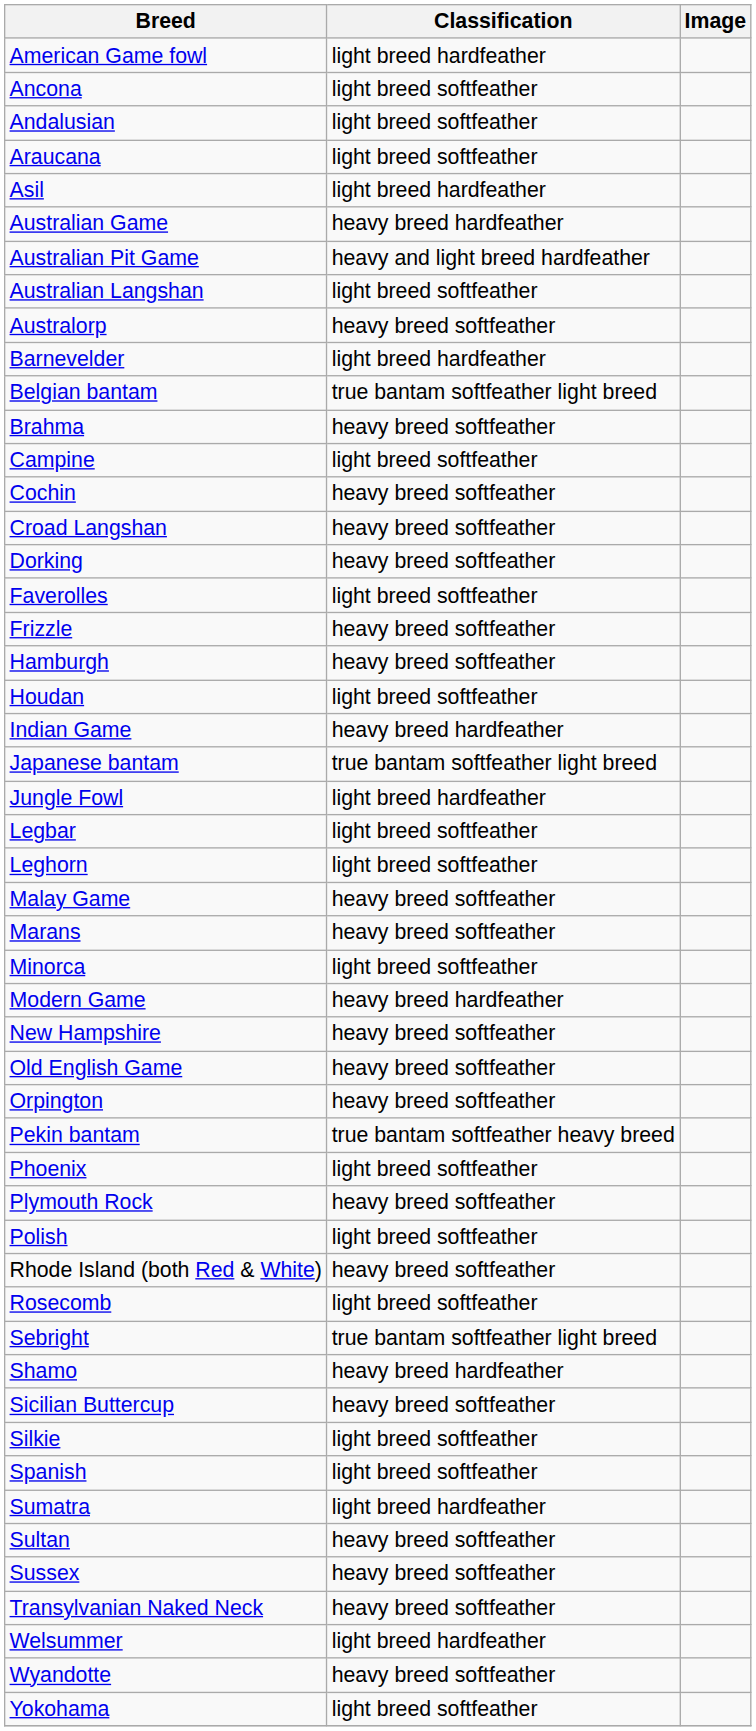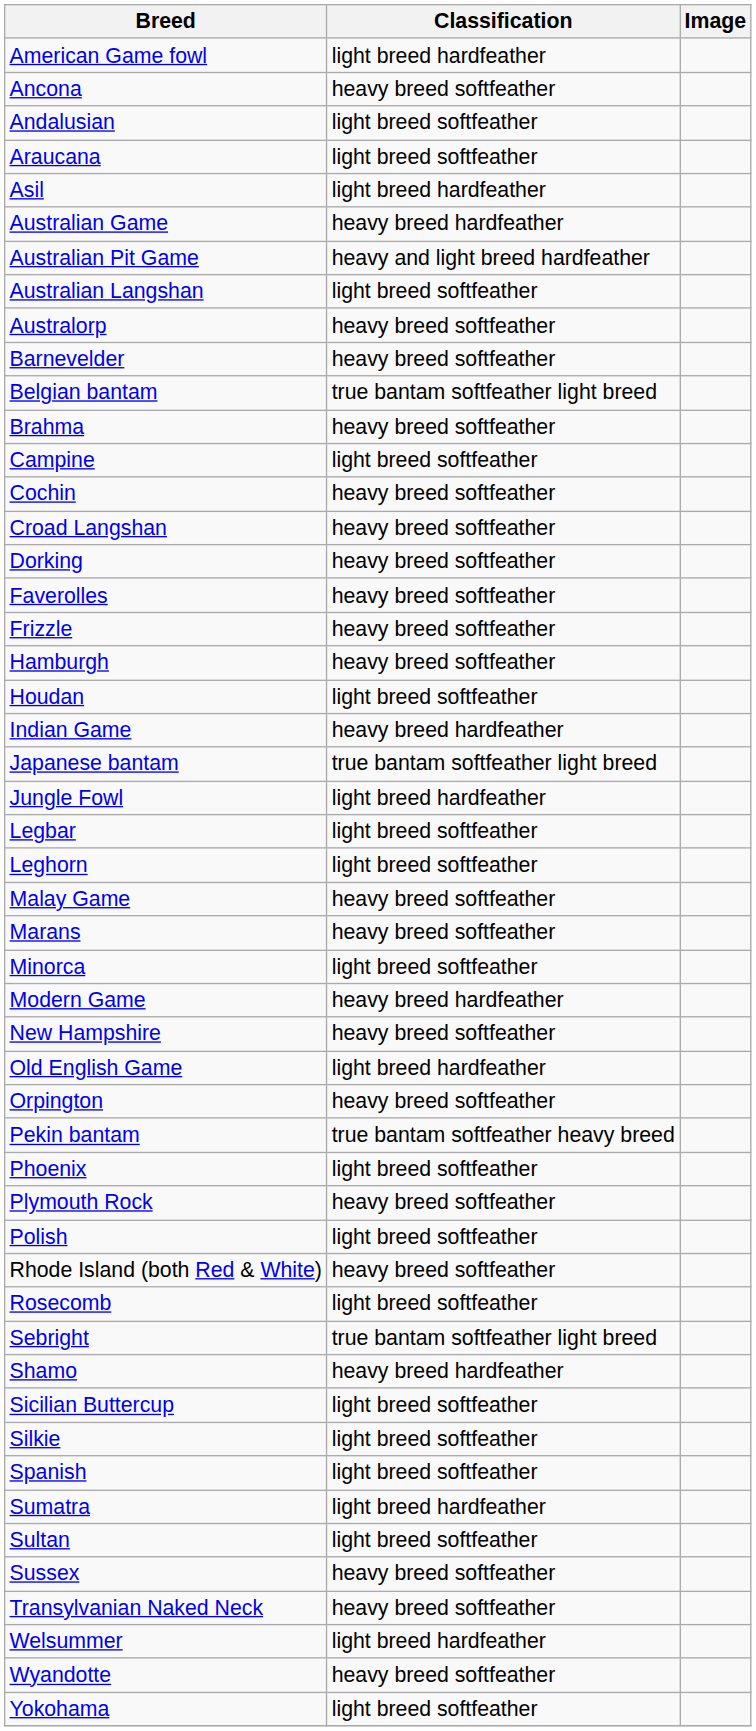 <table class="wikitable sortable">
 <tr>
 <th>Breed</th>
 <th>Classification</th>
 <th>Image</th>
 </tr>
 <tr>
 <td><a href='#'>American Game fowl</a></td>
 <td>light breed hardfeather</td>
 <td></td>
 </tr>
 <tr>
 <td><a href='#'>Ancona</a></td>
-<td>light breed softfeather</td>
+<td>heavy breed softfeather</td>
 <td></td>
 </tr>
 <tr>
 <td><a href='#'>Andalusian</a></td>
 <td>light breed softfeather</td>
 <td></td>
 </tr>
 <tr>
 <td><a href='#'>Araucana</a></td>
 <td>light breed softfeather</td>
 <td></td>
 </tr>
 <tr>
 <td><a href='#'>Asil</a></td>
 <td>light breed hardfeather</td>
 <td></td>
 </tr>
 <tr>
 <td><a href='#'>Australian Game</a></td>
 <td>heavy breed hardfeather</td>
 <td></td>
 </tr>
 <tr>
 <td><a href='#'>Australian Pit Game</a></td>
 <td>heavy and light breed hardfeather</td>
 <td></td>
 </tr>
 <tr>
 <td><a href='#'>Australian Langshan</a></td>
 <td>light breed softfeather</td>
 <td></td>
 </tr>
 <tr>
 <td><a href='#'>Australorp</a></td>
 <td>heavy breed softfeather</td>
 <td></td>
 </tr>
 <tr>
 <td><a href='#'>Barnevelder</a></td>
-<td>light breed hardfeather</td>
+<td>heavy breed softfeather</td>
 <td></td>
 </tr>
 <tr>
 <td><a href='#'>Belgian bantam</a></td>
 <td>true bantam softfeather light breed</td>
 <td></td>
 </tr>
 <tr>
 <td><a href='#'>Brahma</a></td>
 <td>heavy breed softfeather</td>
 <td></td>
 </tr>
 <tr>
 <td><a href='#'>Campine</a></td>
 <td>light breed softfeather</td>
 <td></td>
 </tr>
 <tr>
 <td><a href='#'>Cochin</a></td>
 <td>heavy breed softfeather</td>
 <td></td>
 </tr>
 <tr>
 <td><a href='#'>Croad Langshan</a></td>
 <td>heavy breed softfeather</td>
 <td></td>
 </tr>
 <tr>
 <td><a href='#'>Dorking</a></td>
 <td>heavy breed softfeather</td>
 <td></td>
 </tr>
 <tr>
 <td><a href='#'>Faverolles</a></td>
-<td>light breed softfeather</td>
+<td>heavy breed softfeather</td>
 <td></td>
 </tr>
 <tr>
 <td><a href='#'>Frizzle</a></td>
 <td>heavy breed softfeather</td>
 <td></td>
 </tr>
 <tr>
 <td><a href='#'>Hamburgh</a></td>
 <td>heavy breed softfeather</td>
 <td></td>
 </tr>
 <tr>
 <td><a href='#'>Houdan</a></td>
 <td>light breed softfeather</td>
 <td></td>
 </tr>
 <tr>
 <td><a href='#'>Indian Game</a></td>
 <td>heavy breed hardfeather</td>
 <td></td>
 </tr>
 <tr>
 <td><a href='#'>Japanese bantam</a></td>
 <td>true bantam softfeather light breed</td>
 <td></td>
 </tr>
 <tr>
 <td><a href='#'>Jungle Fowl</a></td>
 <td>light breed hardfeather</td>
 <td></td>
 </tr>
 <tr>
 <td><a href='#'>Legbar</a></td>
 <td>light breed softfeather</td>
 <td></td>
 </tr>
 <tr>
 <td><a href='#'>Leghorn</a></td>
 <td>light breed softfeather</td>
 <td></td>
 </tr>
 <tr>
 <td><a href='#'>Malay Game</a></td>
 <td>heavy breed softfeather</td>
 <td></td>
 </tr>
 <tr>
 <td><a href='#'>Marans</a></td>
 <td>heavy breed softfeather</td>
 <td></td>
 </tr>
 <tr>
 <td><a href='#'>Minorca</a></td>
 <td>light breed softfeather</td>
 <td></td>
 </tr>
 <tr>
 <td><a href='#'>Modern Game</a></td>
 <td>heavy breed hardfeather</td>
 <td></td>
 </tr>
 <tr>
 <td><a href='#'>New Hampshire</a></td>
 <td>heavy breed softfeather</td>
 <td></td>
 </tr>
 <tr>
 <td><a href='#'>Old English Game</a></td>
-<td>heavy breed softfeather</td>
+<td>light breed hardfeather</td>
 <td></td>
 </tr>
 <tr>
 <td><a href='#'>Orpington</a></td>
 <td>heavy breed softfeather</td>
 <td></td>
 </tr>
 <tr>
 <td><a href='#'>Pekin bantam</a></td>
 <td>true bantam softfeather heavy breed</td>
 <td></td>
 </tr>
 <tr>
 <td><a href='#'>Phoenix</a></td>
 <td>light breed softfeather</td>
 <td></td>
 </tr>
 <tr>
 <td><a href='#'>Plymouth Rock</a></td>
 <td>heavy breed softfeather</td>
 <td></td>
 </tr>
 <tr>
 <td><a href='#'>Polish</a></td>
 <td>light breed softfeather</td>
 <td></td>
 </tr>
 <tr>
 <td>Rhode Island (both <a href='#'>Red</a> & <a href='#'>White</a>)</td>
 <td>heavy breed softfeather</td>
 <td></td>
 </tr>
 <tr>
 <td><a href='#'>Rosecomb</a></td>
 <td>light breed softfeather</td>
 <td></td>
 </tr>
 <tr>
 <td><a href='#'>Sebright</a></td>
 <td>true bantam softfeather light breed</td>
 <td></td>
 </tr>
 <tr>
 <td><a href='#'>Shamo</a></td>
 <td>heavy breed hardfeather</td>
 <td></td>
 </tr>
 <tr>
 <td><a href='#'>Sicilian Buttercup</a></td>
-<td>heavy breed softfeather</td>
+<td>light breed softfeather</td>
 <td></td>
 </tr>
 <tr>
 <td><a href='#'>Silkie</a></td>
 <td>light breed softfeather</td>
 <td></td>
 </tr>
 <tr>
 <td><a href='#'>Spanish</a></td>
 <td>light breed softfeather</td>
 <td></td>
 </tr>
 <tr>
 <td><a href='#'>Sumatra</a></td>
 <td>light breed hardfeather</td>
 <td></td>
 </tr>
 <tr>
 <td><a href='#'>Sultan</a></td>
-<td>heavy breed softfeather</td>
+<td>light breed softfeather</td>
 <td></td>
 </tr>
 <tr>
 <td><a href='#'>Sussex</a></td>
 <td>heavy breed softfeather</td>
 <td></td>
 </tr>
 <tr>
 <td><a href='#'>Transylvanian Naked Neck</a></td>
 <td>heavy breed softfeather</td>
 <td></td>
 </tr>
 <tr>
 <td><a href='#'>Welsummer</a></td>
 <td>light breed hardfeather</td>
 <td></td>
 </tr>
 <tr>
 <td><a href='#'>Wyandotte</a></td>
 <td>heavy breed softfeather</td>
 <td></td>
 </tr>
 <tr>
 <td><a href='#'>Yokohama</a></td>
 <td>light breed softfeather</td>
 <td></td>
 </tr>
 <tr>
 </tr>
 </table>
